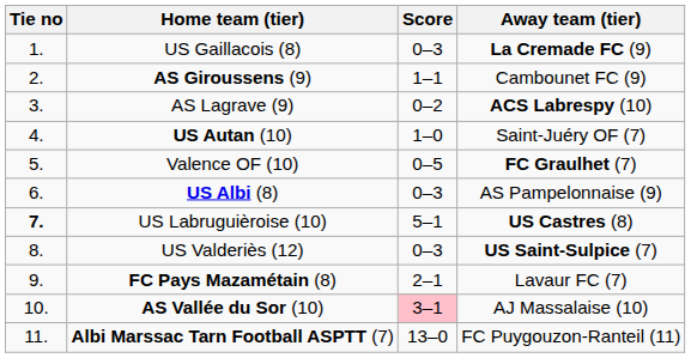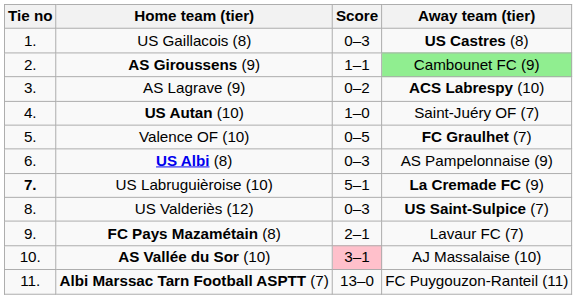 <table class="wikitable" style="text-align: center">
 <tr>
 <th>Tie no</th>
 <th>Home team (tier)</th>
 <th>Score</th>
 <th>Away team (tier)</th>
 </tr>
 <tr>
 <td>1.</td>
 <td>US Gaillacois (8)</td>
 <td>0–3</td>
-<td><strong>La Cremade FC</strong> (9)</td>
+<td><strong>US Castres</strong> (8)</td>
 </tr>
 <tr>
 <td>2.</td>
 <td><strong>AS Giroussens</strong> (9)</td>
 <td>1–1 </td>
-<td>Cambounet FC (9)</td>
+<td style="background: lightgreen;">Cambounet FC (9)</td>
 </tr>
 <tr>
 <td>3.</td>
 <td>AS Lagrave (9)</td>
 <td>0–2</td>
 <td><strong>ACS Labrespy</strong> (10)</td>
 </tr>
 <tr>
 <td>4.</td>
 <td><strong>US Autan</strong> (10)</td>
 <td>1–0</td>
 <td>Saint-Juéry OF (7)</td>
 </tr>
 <tr>
 <td>5.</td>
 <td>Valence OF (10)</td>
 <td>0–5</td>
 <td><strong>FC Graulhet</strong> (7)</td>
 </tr>
 <tr>
 <td>6.</td>
 <td><strong><a href='#'>US Albi</a></strong> (8)</td>
 <td>0–3</td>
 <td>AS Pampelonnaise (9)</td>
 </tr>
 <tr>
 <td><strong>7.</strong></td>
 <td>US Labruguièroise (10)</td>
 <td>5–1</td>
-<td><strong>US Castres</strong> (8)</td>
+<td><strong>La Cremade FC</strong> (9)</td>
 </tr>
 <tr>
 <td>8.</td>
 <td>US Valderiès (12)</td>
 <td>0–3</td>
 <td><strong>US Saint-Sulpice</strong> (7)</td>
 </tr>
 <tr>
 <td>9.</td>
 <td><strong>FC Pays Mazamétain</strong> (8)</td>
 <td>2–1</td>
 <td>Lavaur FC (7)</td>
 </tr>
 <tr>
 <td>10.</td>
 <td><strong>AS Vallée du Sor</strong> (10)</td>
 <td style="background: pink;">3–1</td>
 <td>AJ Massalaise (10)</td>
 </tr>
 <tr>
 <td>11.</td>
 <td><strong>Albi Marssac Tarn Football ASPTT</strong> (7)</td>
 <td>13–0</td>
 <td>FC Puygouzon-Ranteil (11)</td>
 </tr>
 </table>
